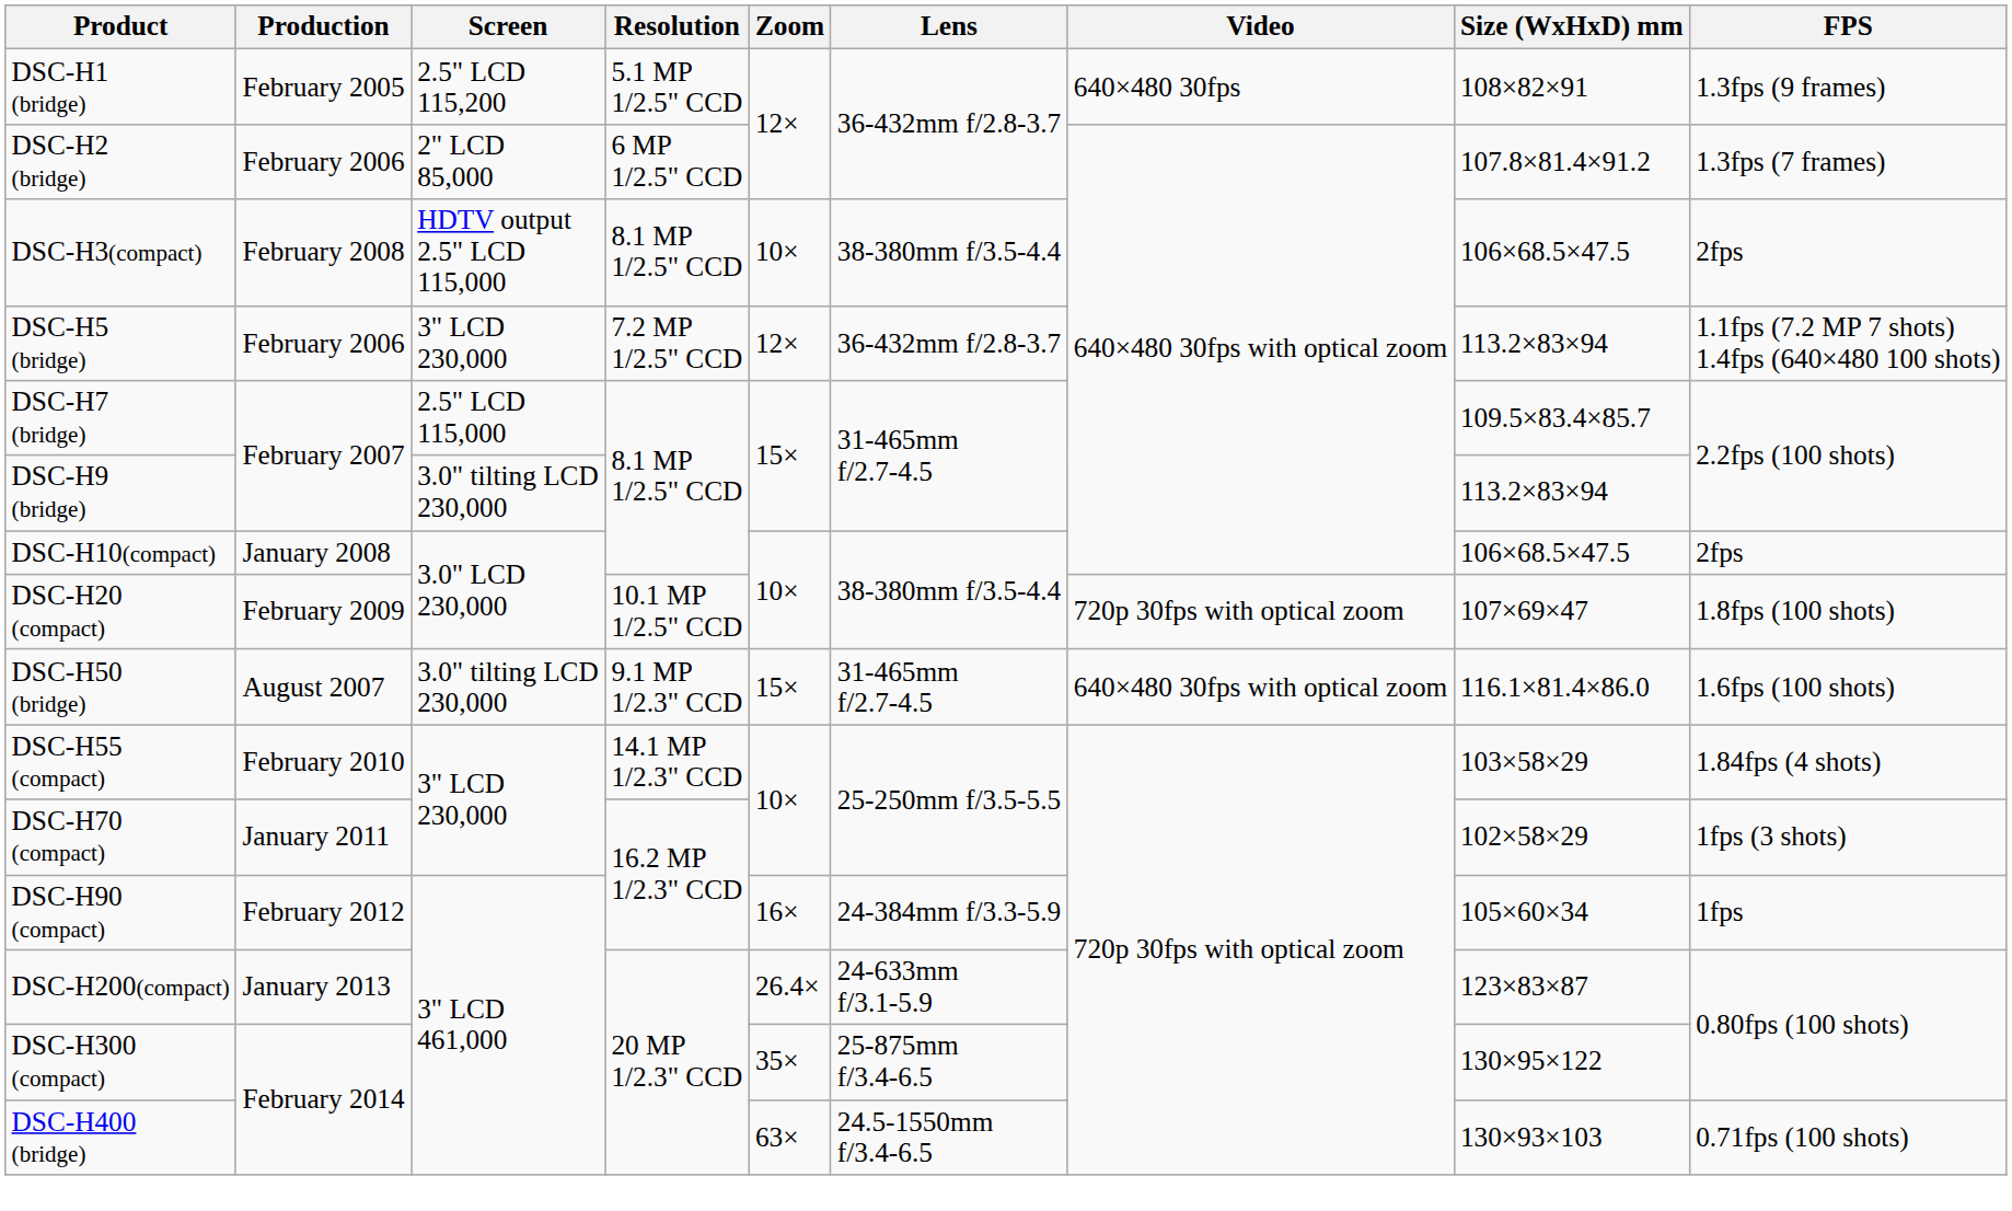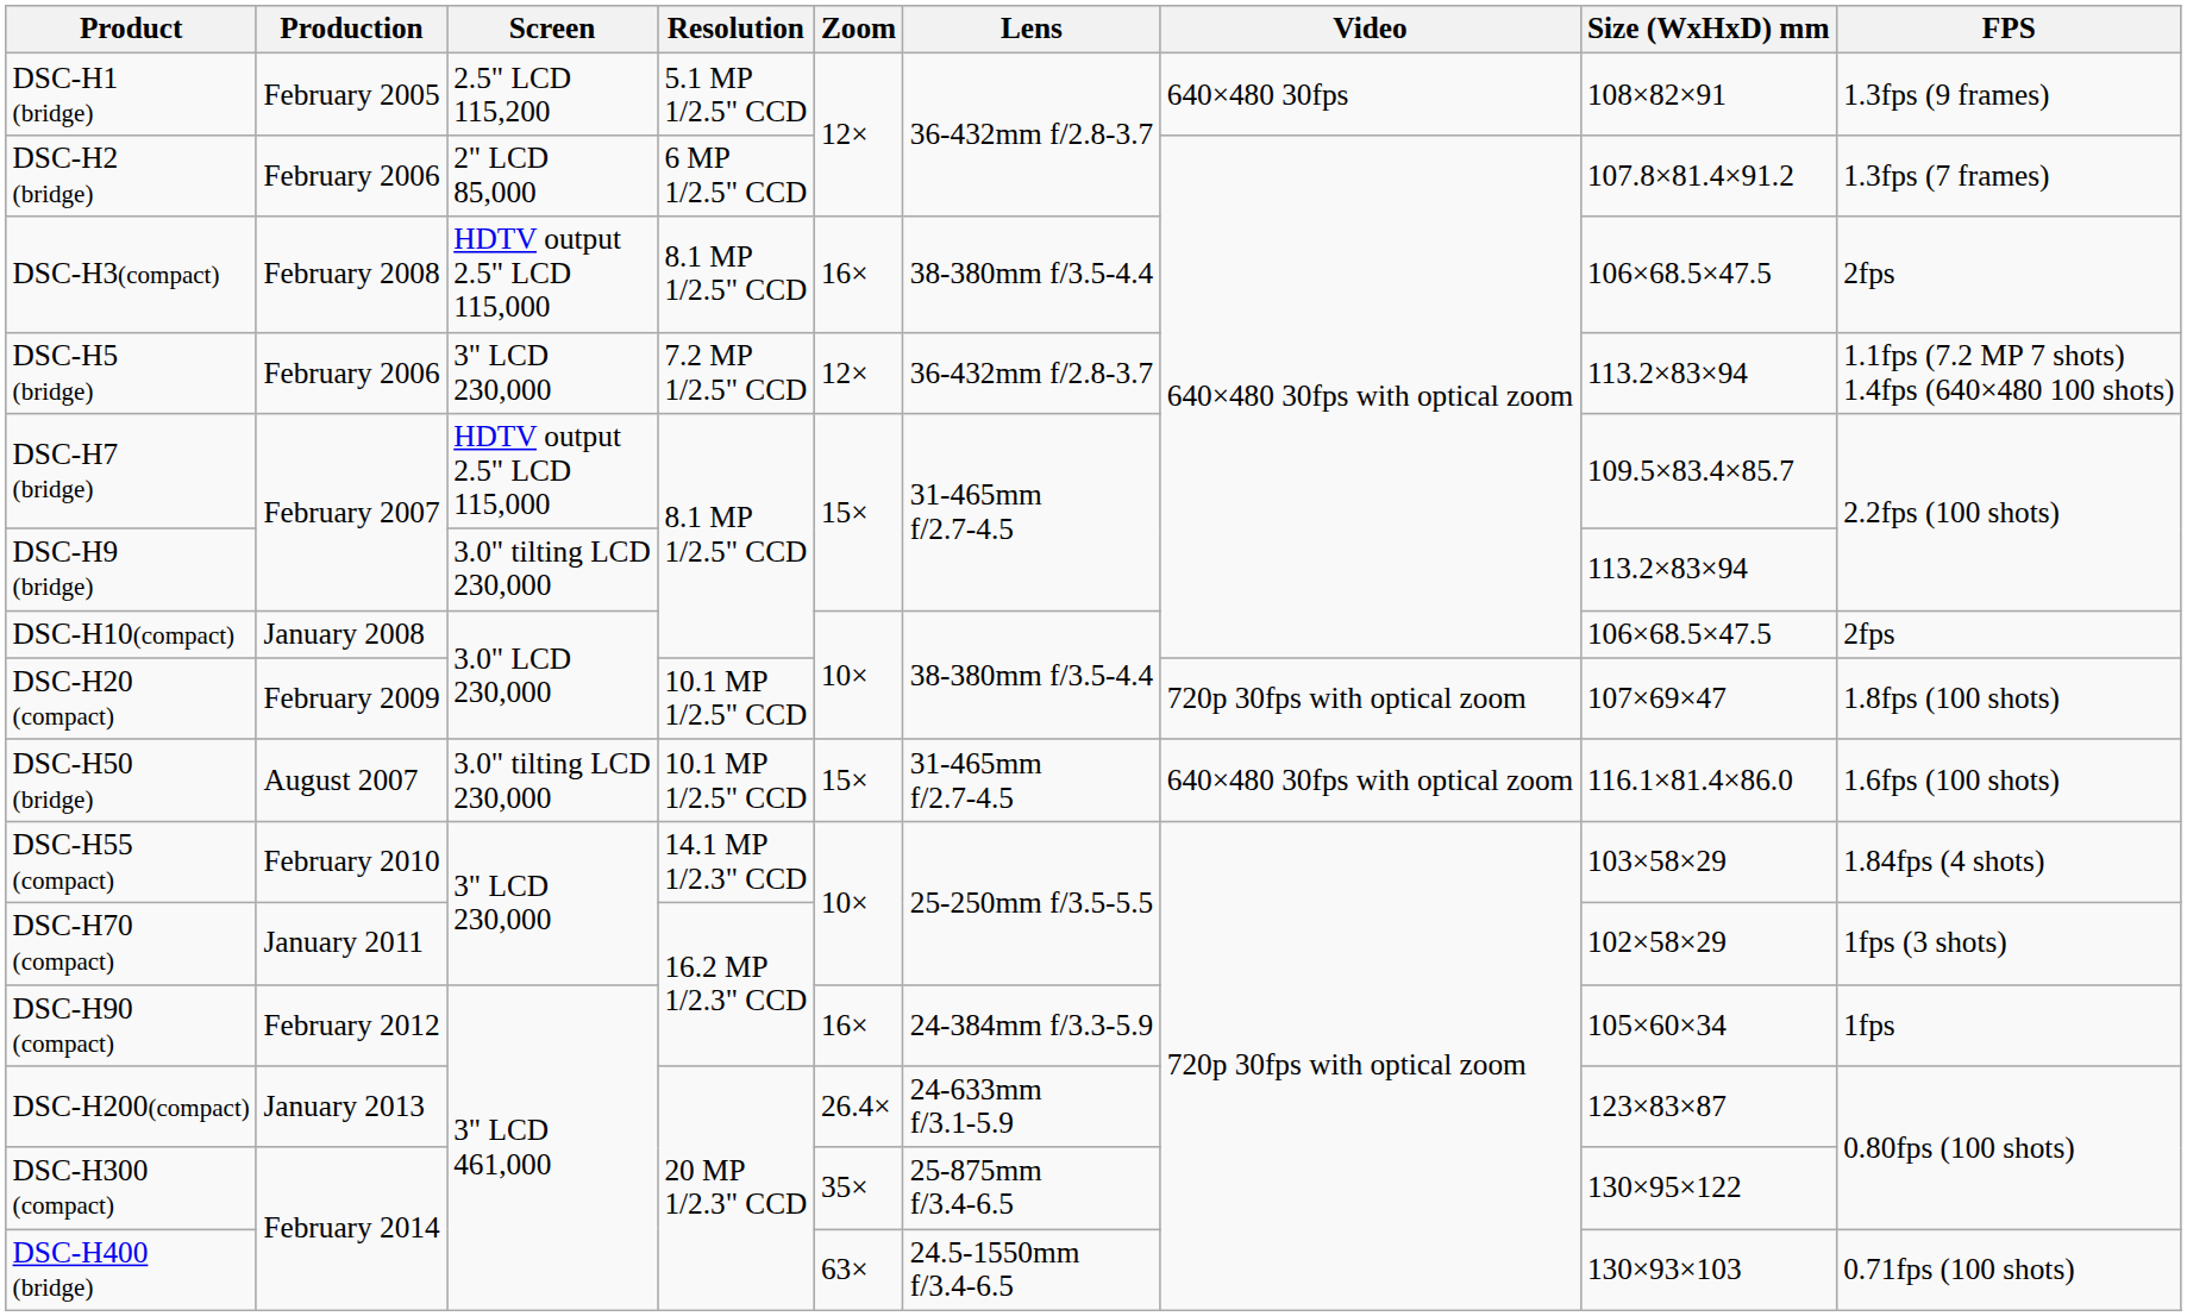 <table class="wikitable">
 <tr>
 <th>Product</th>
 <th>Production</th>
 <th>Screen</th>
 <th>Resolution</th>
 <th>Zoom</th>
 <th>Lens</th>
 <th>Video</th>
 <th>Size (WxHxD) mm</th>
 <th>FPS</th>
 </tr>
 <tr>
 <td>DSC-H1<br><small>(bridge)</small></td>
 <td>February 2005</td>
 <td>2.5" LCD<br>115,200</td>
 <td>5.1 MP<br>1/2.5" CCD</td>
 <td rowspan="2">12×</td>
 <td rowspan="2">36-432mm f/2.8-3.7</td>
 <td>640×480 30fps</td>
 <td>108×82×91</td>
 <td>1.3fps (9 frames)</td>
 </tr>
 <tr>
 <td>DSC-H2<br><small>(bridge)</small></td>
 <td>February 2006</td>
 <td>2" LCD<br>85,000</td>
 <td>6 MP<br>1/2.5" CCD</td>
 <td rowspan="6">640×480 30fps with optical zoom</td>
 <td>107.8×81.4×91.2</td>
 <td>1.3fps (7 frames)</td>
 </tr>
 <tr>
 <td>DSC-H3<small>(compact)</small></td>
 <td>February 2008</td>
 <td><a href='#'>HDTV</a> output<br>2.5" LCD<br>115,000</td>
 <td>8.1 MP<br>1/2.5" CCD</td>
-<td>10×</td>
+<td>16×</td>
 <td>38-380mm f/3.5-4.4</td>
 <td>106×68.5×47.5</td>
 <td>2fps</td>
 </tr>
 <tr>
 <td>DSC-H5<br><small>(bridge)</small></td>
 <td>February 2006</td>
 <td>3" LCD<br>230,000</td>
 <td>7.2 MP<br>1/2.5" CCD</td>
 <td>12×</td>
 <td>36-432mm f/2.8-3.7</td>
 <td>113.2×83×94</td>
 <td>1.1fps (7.2 MP 7 shots)<br>1.4fps (640×480 100 shots)</td>
 </tr>
 <tr>
 <td>DSC-H7<br><small>(bridge)</small></td>
 <td rowspan="2">February 2007</td>
-<td>2.5" LCD<br>115,000</td>
+<td><a href='#'>HDTV</a> output<br>2.5" LCD<br>115,000</td>
 <td rowspan="3">8.1 MP<br>1/2.5" CCD</td>
 <td rowspan="2">15×</td>
 <td rowspan="2">31-465mm<br>f/2.7-4.5</td>
 <td>109.5×83.4×85.7</td>
 <td rowspan="2">2.2fps (100 shots)</td>
 </tr>
 <tr>
 <td>DSC-H9<br><small>(bridge)</small></td>
 <td>3.0" tilting LCD<br>230,000</td>
 <td>113.2×83×94</td>
 </tr>
 <tr>
 <td>DSC-H10<small>(compact)</small></td>
 <td>January 2008</td>
 <td rowspan="2">3.0" LCD<br>230,000</td>
 <td rowspan="2">10×</td>
 <td rowspan="2">38-380mm f/3.5-4.4</td>
 <td>106×68.5×47.5</td>
 <td>2fps</td>
 </tr>
 <tr>
 <td>DSC-H20<br><small>(compact)</small></td>
 <td>February 2009</td>
 <td>10.1 MP<br>1/2.5" CCD</td>
 <td>720p 30fps with optical zoom</td>
 <td>107×69×47</td>
 <td>1.8fps (100 shots)</td>
 </tr>
 <tr>
 <td>DSC-H50<br><small>(bridge)</small></td>
 <td>August 2007</td>
 <td>3.0" tilting LCD<br>230,000</td>
-<td>9.1 MP<br>1/2.3" CCD</td>
+<td>10.1 MP<br>1/2.5" CCD</td>
 <td>15×</td>
 <td>31-465mm<br>f/2.7-4.5</td>
 <td>640×480 30fps with optical zoom</td>
 <td>116.1×81.4×86.0</td>
 <td>1.6fps (100 shots)</td>
 </tr>
 <tr>
 <td>DSC-H55<br><small>(compact)</small></td>
 <td>February 2010</td>
 <td rowspan="2">3" LCD<br>230,000</td>
 <td>14.1 MP<br>1/2.3" CCD</td>
 <td rowspan="2">10×</td>
 <td rowspan="2">25-250mm f/3.5-5.5</td>
 <td rowspan="6">720p 30fps with optical zoom</td>
 <td>103×58×29</td>
 <td>1.84fps (4 shots)</td>
 </tr>
 <tr>
 <td>DSC-H70<br><small>(compact)</small></td>
 <td>January 2011</td>
 <td rowspan="2">16.2 MP<br>1/2.3" CCD</td>
 <td>102×58×29</td>
 <td>1fps (3 shots)</td>
 </tr>
 <tr>
 <td>DSC-H90<br><small>(compact)</small></td>
 <td>February 2012</td>
 <td rowspan="4">3" LCD<br>461,000</td>
 <td>16×</td>
 <td>24-384mm f/3.3-5.9</td>
 <td>105×60×34</td>
 <td>1fps</td>
 </tr>
 <tr>
 <td>DSC-H200<small>(compact)</small></td>
 <td>January 2013</td>
 <td rowspan="3">20 MP<br>1/2.3" CCD</td>
 <td>26.4×</td>
 <td>24-633mm<br>f/3.1-5.9</td>
 <td>123×83×87</td>
 <td rowspan="2">0.80fps (100 shots)</td>
 </tr>
 <tr>
 <td>DSC-H300<br><small>(compact)</small></td>
 <td rowspan="2">February 2014</td>
 <td>35×</td>
 <td>25-875mm<br>f/3.4-6.5</td>
 <td>130×95×122</td>
 </tr>
 <tr>
 <td><a href='#'>DSC-H400</a><br><small>(bridge)</small></td>
 <td>63×</td>
 <td>24.5-1550mm<br>f/3.4-6.5</td>
 <td>130×93×103</td>
 <td>0.71fps (100 shots)</td>
 </tr>
 </table>
